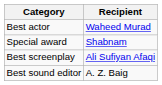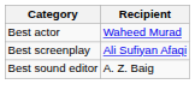 <table class="wikitable" border="1">
 <tr>
 <th>Category</th>
 <th>Recipient</th>
 </tr>
 <tr>
 <td>Best actor</td>
 <td><a href='#'>Waheed Murad</a></td>
 </tr>
 <tr>
-<td>Special award</td>
-<td><a href='#'>Shabnam</a></td>
-</tr>
-<tr>
 <td>Best screenplay</td>
 <td><a href='#'>Ali Sufiyan Afaqi</a></td>
 </tr>
 <tr>
 <td>Best sound editor</td>
 <td>A. Z. Baig</td>
 </tr>
 </table>
